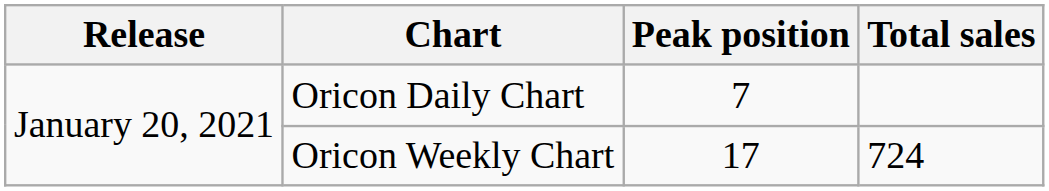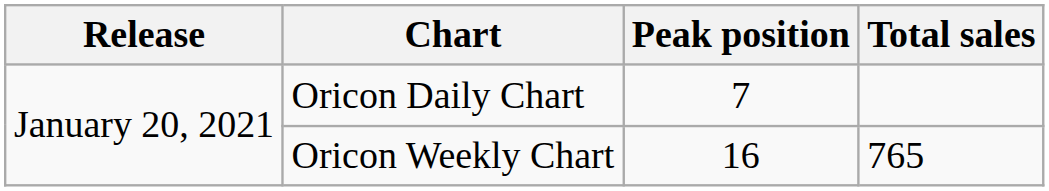 <table class="wikitable">
 <tr>
 <th>Release</th>
 <th>Chart</th>
 <th>Peak position</th>
 <th>Total sales</th>
 </tr>
 <tr>
 <td rowspan="3">January 20, 2021</td>
 <td>Oricon Daily Chart</td>
 <td align="center">7</td>
 <td></td>
 </tr>
 <tr>
 <td>Oricon Weekly Chart</td>
-<td align="center">17</td>
-<td>724</td>
+<td align="center">16</td>
+<td>765</td>
 </tr>
 </table>
